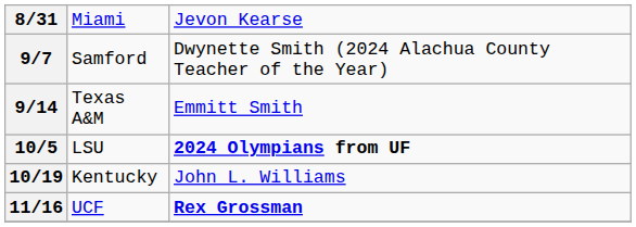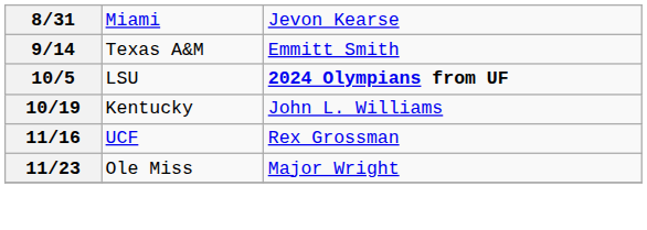 <table class="wikitable" style="width:35em">
 <tr>
 <th>8/31</th>
 <td><a href='#'>Miami</a></td>
 <td><a href='#'>Jevon Kearse</a></td>
-</tr>
-<tr>
-<th>9/7</th>
-<td>Samford</td>
-<td>Dwynette Smith (2024 Alachua County Teacher of the Year)</td>
 </tr>
 <tr>
 <th>9/14</th>
 <td>Texas A&M</td>
 <td><a href='#'>Emmitt Smith</a></td>
 </tr>
 <tr>
 <th>10/5</th>
 <td>LSU</td>
 <td><strong><a href='#'>2024 Olympians</a> from UF</strong></td>
 </tr>
 <tr>
 <th>10/19</th>
 <td>Kentucky</td>
 <td><a href='#'>John L. Williams</a></td>
 </tr>
 <tr>
 <th>11/16</th>
 <td><a href='#'>UCF</a></td>
-<td><strong><a href='#'>Rex Grossman</a></strong></td>
+<td><a href='#'>Rex Grossman</a></td>
+</tr>
+<tr>
+<th>11/23</th>
+<td>Ole Miss</td>
+<td><a href='#'>Major Wright</a></td>
 </tr>
 <tr>
 </tr>
 </table>
